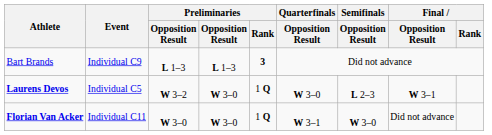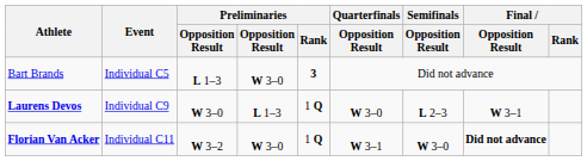 <table class=wikitable style="font-size:95%">
 <tr>
 <th rowspan="2">Athlete</th>
 <th rowspan="2">Event</th>
 <th colspan="3">Preliminaries</th>
 <th>Quarterfinals</th>
 <th>Semifinals</th>
 <th colspan="2">Final / </th>
 </tr>
 <tr>
 <th>Opposition<br>Result</th>
 <th>Opposition<br>Result</th>
 <th>Rank</th>
 <th>Opposition<br>Result</th>
 <th>Opposition<br>Result</th>
 <th>Opposition<br>Result</th>
 <th>Rank</th>
 </tr>
 <tr align=center>
 <td align=left><a href='#'>Bart Brands</a></td>
-<td align=left><a href='#'>Individual C9</a></td>
+<td align=left><a href='#'>Individual C5</a></td>
 <td><br><strong>L</strong> 1–3</td>
-<td><br><strong>L</strong> 1–3</td>
+<td><br><strong>W</strong> 3–0</td>
 <td><strong>3</strong></td>
 <td colspan=4>Did not advance</td>
 </tr>
 <tr align=center>
 <td align=left><strong><a href='#'>Laurens Devos</a></strong></td>
-<td align=left><a href='#'>Individual C5</a></td>
-<td><br><strong>W</strong> 3–2</td>
+<td align=left><a href='#'>Individual C9</a></td>
 <td><br><strong>W</strong> 3–0</td>
+<td><br><strong>L</strong> 1–3</td>
 <td>1 <strong>Q</strong></td>
 <td><br><strong>W</strong> 3–0</td>
 <td><br><strong>L</strong> 2–3</td>
 <td><br><strong>W</strong> 3–1</td>
 <td></td>
 </tr>
 <tr align=center>
 <td align=left><strong><a href='#'>Florian Van Acker</a></strong></td>
 <td align=left><a href='#'>Individual C11</a></td>
-<td><br><strong>W</strong> 3–0</td>
+<td><br><strong>W</strong> 3–2</td>
 <td><br><strong>W</strong> 3–0</td>
 <td>1 <strong>Q</strong></td>
 <td><br><strong>W</strong> 3–1</td>
 <td><br><strong>W</strong> 3–0</td>
-<td>Did not advance</td>
+<td><strong>Did not advance</strong></td>
 <td></td>
 </tr>
 </table>
